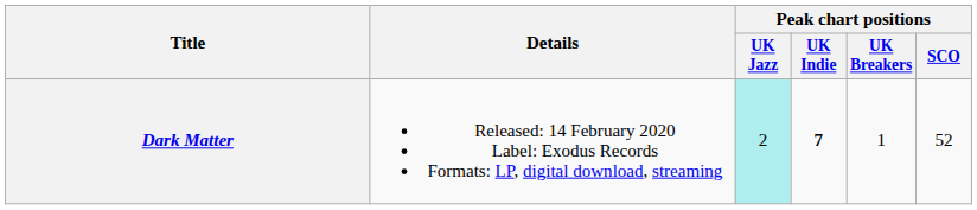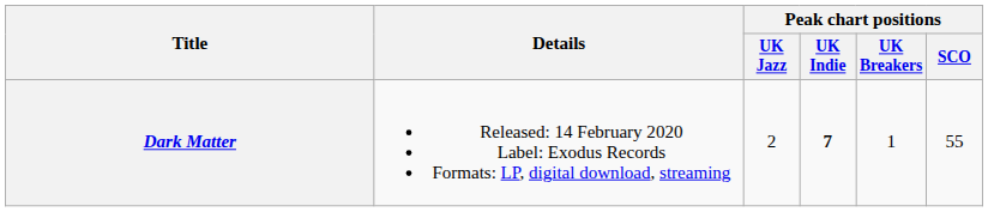 <table class="wikitable plainrowheaders" style="text-align:center;" border="1">
 <tr>
 <th scope="col" rowspan="2" style="width:20em;">Title</th>
 <th scope="col" rowspan="2" style="width:20em;">Details</th>
 <th colspan="4" scope="col">Peak chart positions</th>
 </tr>
 <tr>
 <th scope="col" style="width:3em;font-size:90%;"><a href='#'>UK<br>Jazz</a><br></th>
 <th scope="col" style="width:3em;font-size:90%;"><a href='#'>UK<br>Indie</a><br></th>
 <th scope="col" style="width:3em;font-size:90%;"><a href='#'>UK<br>Breakers</a><br></th>
 <th scope="col" style="width:3em;font-size:90%;"><a href='#'>SCO</a><br></th>
 </tr>
 <tr>
 <th scope="row"><em><a href='#'>Dark Matter</a></em></th>
 <td><br><ul><li>Released: 14 February 2020</li><li>Label: Exodus Records</li><li>Formats: <a href='#'>LP</a>, <a href='#'>digital download</a>, <a href='#'>streaming</a></li></ul></td>
-<td style="background: paleturquoise;">2</td>
+<td>2</td>
 <td><strong>7</strong></td>
 <td>1</td>
-<td>52</td>
+<td>55</td>
 </tr>
 </table>
